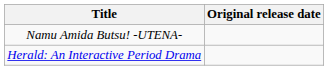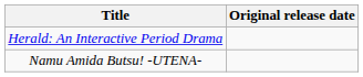 <table class="wikitable sortable" style="text-align:center;" width="auto">
 <tr>
 <th scope="col">Title</th>
 <th scope="col">Original release date</th>
 </tr>
 <tr>
+<td><em><a href='#'>Herald: An Interactive Period Drama</a></em></td>
+<td></td>
+</tr>
+<tr>
 <td><em>Namu Amida Butsu! -UTENA-</em></td>
 <td></td>
 </tr>
-<tr>
-<td><em><a href='#'>Herald: An Interactive Period Drama</a></em></td>
-<td></td>
-</tr>
 </table>
